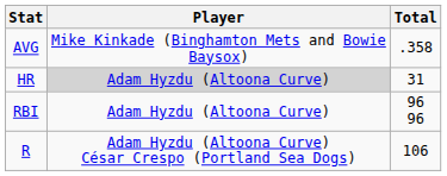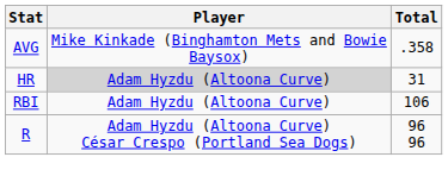 <table class="wikitable" width="45%" style="text-align:center;">
 <tr>
 <th width="5%">Stat</th>
 <th width="150%">Player</th>
 <th width="5%">Total</th>
 </tr>
 <tr>
 <td><a href='#'>AVG</a></td>
 <td><a href='#'>Mike Kinkade</a> (<a href='#'>Binghamton Mets</a> and <a href='#'>Bowie Baysox</a>)</td>
 <td>.358</td>
 </tr>
 <tr>
 <td><a href='#'>HR</a></td>
 <td style="background: lightgrey;"><a href='#'>Adam Hyzdu</a> (<a href='#'>Altoona Curve</a>)</td>
 <td>31</td>
 </tr>
 <tr>
 <td><a href='#'>RBI</a></td>
 <td><a href='#'>Adam Hyzdu</a> (<a href='#'>Altoona Curve</a>)</td>
-<td>96<br>96</td>
+<td>106</td>
 </tr>
 <tr>
 <td><a href='#'>R</a></td>
 <td><a href='#'>Adam Hyzdu</a> (<a href='#'>Altoona Curve</a>)<br><a href='#'>César Crespo</a> (<a href='#'>Portland Sea Dogs</a>)</td>
-<td>106</td>
+<td>96<br>96</td>
 </tr>
 </table>
